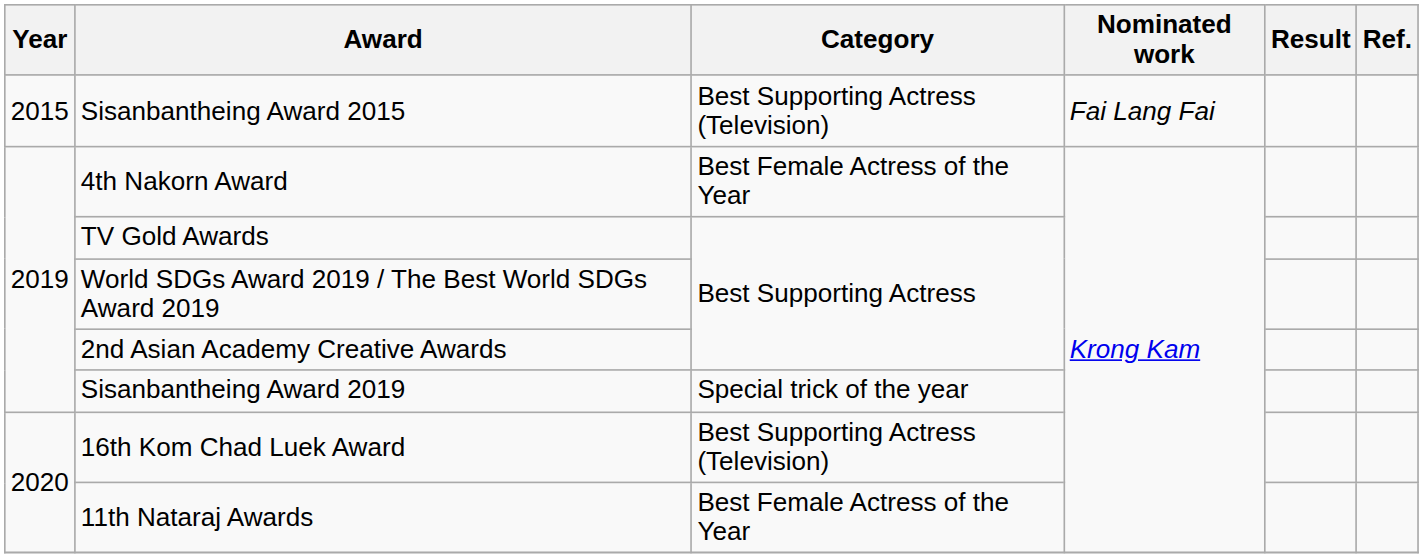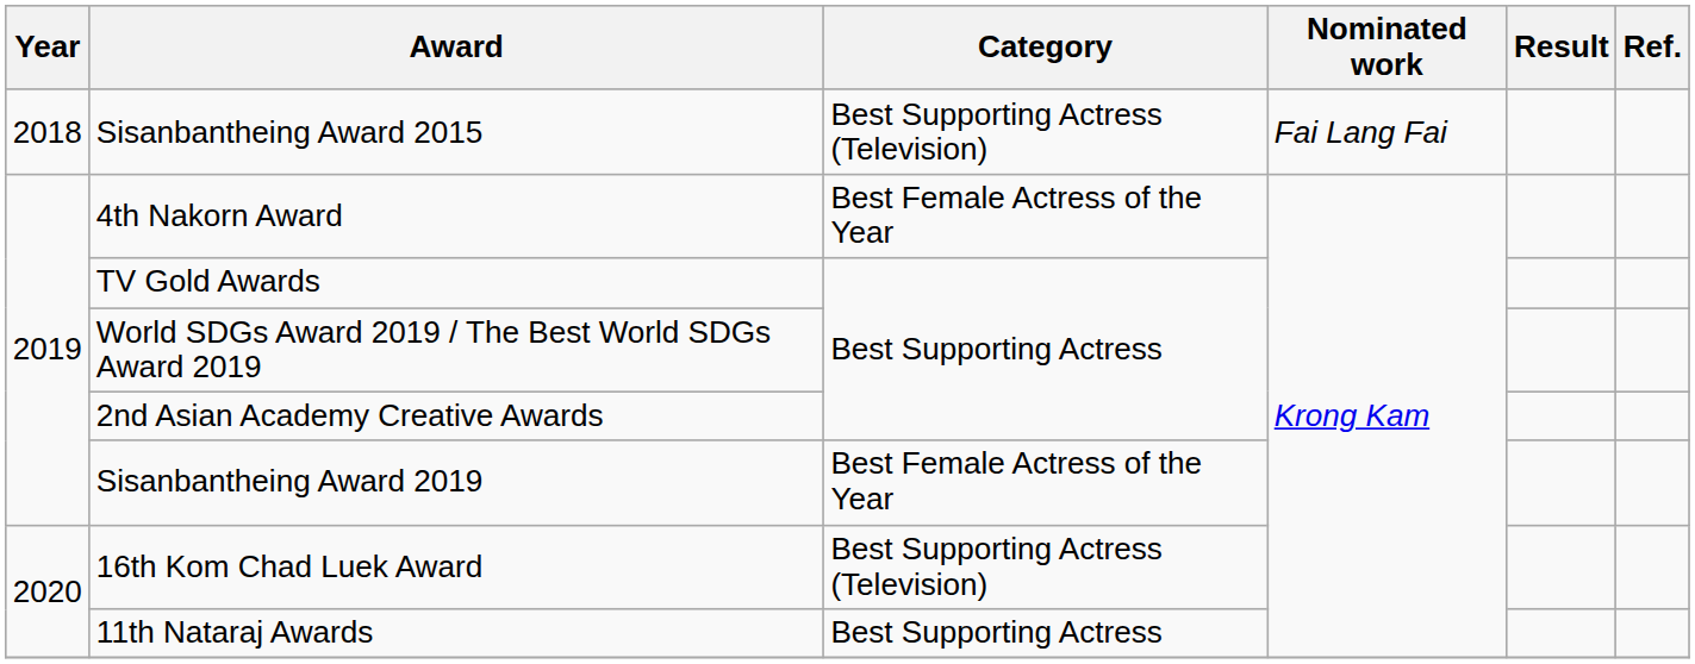 <table class="wikitable sortable">
 <tr>
 <th>Year</th>
 <th>Award</th>
 <th>Category</th>
 <th>Nominated work</th>
 <th>Result</th>
 <th>Ref.</th>
 </tr>
 <tr>
-<td>2015</td>
+<td>2018</td>
 <td>Sisanbantheing  Award 2015</td>
 <td>Best Supporting Actress (Television)</td>
 <td><em> Fai Lang Fai</em></td>
 <td></td>
 <td></td>
 </tr>
 <tr>
 <td rowspan=5>2019</td>
 <td>4th Nakorn Award</td>
 <td>Best Female Actress of the Year</td>
 <td rowspan=7><em> <a href='#'>Krong Kam</a></em></td>
 <td></td>
 <td></td>
 </tr>
 <tr>
 <td>TV Gold Awards</td>
 <td rowspan=3>Best Supporting Actress</td>
 <td></td>
 <td></td>
 </tr>
 <tr>
 <td>World SDGs Award 2019 / The Best World SDGs Award 2019</td>
 <td></td>
 <td></td>
 </tr>
 <tr>
 <td>2nd Asian Academy Creative Awards</td>
 <td></td>
 <td></td>
 </tr>
 <tr>
 <td>Sisanbantheing  Award 2019</td>
-<td>Special trick of the year</td>
+<td>Best Female Actress of the Year</td>
 <td></td>
 <td></td>
 </tr>
 <tr>
 <td rowspan=2>2020</td>
 <td>16th Kom Chad Luek Award</td>
 <td>Best Supporting Actress (Television)</td>
 <td></td>
 <td></td>
 </tr>
 <tr>
 <td>11th Nataraj Awards</td>
-<td>Best Female Actress of the Year</td>
+<td>Best Supporting Actress</td>
 <td></td>
 <td></td>
 </tr>
 <tr>
 </tr>
 </table>
